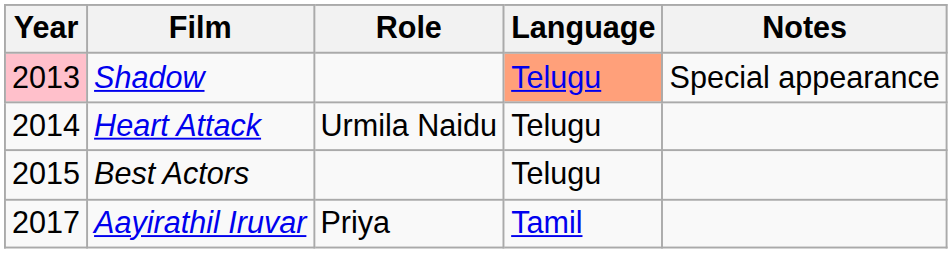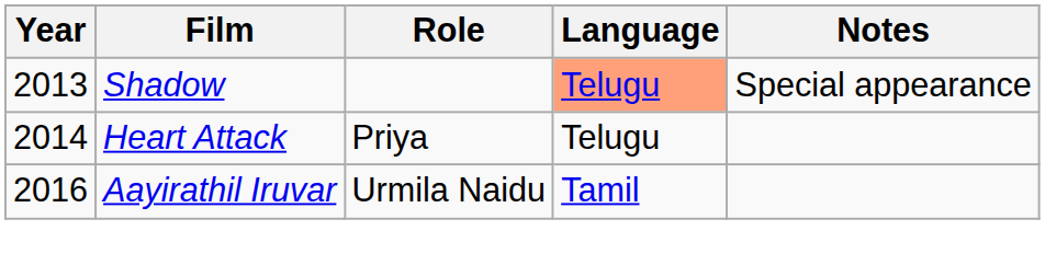 <table class="wikitable sortable">
 <tr style="background:#ccc; text-align:center;">
 <th>Year</th>
 <th>Film</th>
 <th>Role</th>
 <th>Language</th>
 <th>Notes</th>
 </tr>
 <tr>
-<td style="background: pink;">2013</td>
+<td>2013</td>
 <td><em><a href='#'>Shadow</a></em></td>
 <td></td>
 <td style="background: lightsalmon;"><a href='#'>Telugu</a></td>
 <td>Special appearance</td>
 </tr>
 <tr>
 <td>2014</td>
 <td><em><a href='#'>Heart Attack</a></em></td>
-<td>Urmila Naidu</td>
+<td>Priya</td>
 <td>Telugu</td>
 <td></td>
 </tr>
 <tr>
-<td>2015</td>
-<td><em>Best Actors</em></td>
-<td></td>
-<td>Telugu</td>
-<td></td>
-</tr>
-<tr>
-<td rowspan="1">2017</td>
+<td rowspan="1">2016</td>
 <td><em><a href='#'>Aayirathil Iruvar</a></em></td>
-<td>Priya</td>
+<td>Urmila Naidu</td>
 <td><a href='#'>Tamil</a></td>
 <td></td>
 </tr>
 </table>
